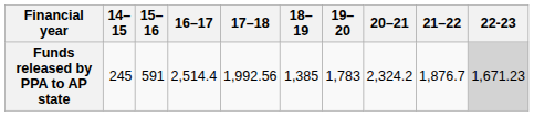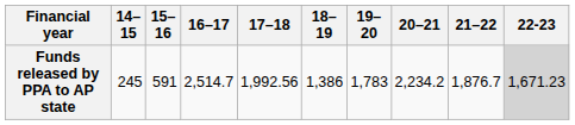 <table class="wikitable" style="text-align:right; margin:left">
 <tr>
 <th>Financial year</th>
 <th>14–15</th>
 <th>15–16</th>
 <th>16–17</th>
 <th>17–18</th>
 <th>18–19</th>
 <th>19–20</th>
 <th>20–21</th>
 <th>21–22</th>
 <th>22-23</th>
 </tr>
 <tr>
 <th>Funds released by PPA to AP state</th>
 <td>245</td>
 <td>591</td>
-<td>2,514.4</td>
+<td>2,514.7</td>
 <td>1,992.56</td>
-<td>1,385</td>
+<td>1,386</td>
 <td>1,783</td>
-<td>2,324.2</td>
+<td>2,234.2</td>
 <td>1,876.7</td>
 <td style="background: lightgrey;">1,671.23</td>
 </tr>
 </table>
